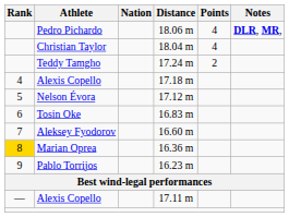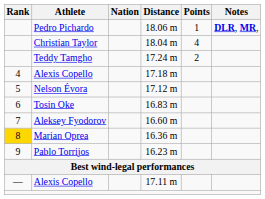 <table class="wikitable mw-datatable sortable" style="text-align:center;">
 <tr>
 <th>Rank</th>
 <th>Athlete</th>
 <th>Nation</th>
 <th>Distance</th>
 <th>Points</th>
 <th>Notes</th>
 </tr>
 <tr>
 <td></td>
 <td align=left><a href='#'>Pedro Pichardo</a></td>
 <td align=left></td>
 <td>18.06 m </td>
-<td>4</td>
+<td>1</td>
 <td><strong><a href='#'>DLR</a></strong>, <strong><a href='#'>MR</a></strong>, </td>
 </tr>
 <tr>
 <td></td>
 <td align=left><a href='#'>Christian Taylor</a></td>
 <td align=left></td>
 <td>18.04 m </td>
 <td>4</td>
 <td></td>
 </tr>
 <tr>
 <td></td>
 <td align=left><a href='#'>Teddy Tamgho</a></td>
 <td align=left></td>
 <td>17.24 m </td>
 <td>2</td>
 <td></td>
 </tr>
 <tr>
 <td>4</td>
 <td align=left><a href='#'>Alexis Copello</a></td>
 <td align=left></td>
 <td>17.18 m </td>
 <td></td>
 <td></td>
 </tr>
 <tr>
 <td>5</td>
 <td align=left><a href='#'>Nelson Évora</a></td>
 <td align=left></td>
 <td>17.12 m </td>
 <td></td>
 <td></td>
 </tr>
 <tr>
 <td>6</td>
 <td align=left><a href='#'>Tosin Oke</a></td>
 <td align=left></td>
 <td>16.83 m </td>
 <td></td>
 <td></td>
 </tr>
 <tr>
 <td>7</td>
 <td align=left><a href='#'>Aleksey Fyodorov</a></td>
 <td align=left></td>
 <td>16.60 m </td>
 <td></td>
 <td></td>
 </tr>
 <tr>
 <td style="background: gold;">8</td>
 <td align=left><a href='#'>Marian Oprea</a></td>
 <td align=left></td>
 <td>16.36 m </td>
 <td></td>
 <td></td>
 </tr>
 <tr>
 <td>9</td>
 <td align=left><a href='#'>Pablo Torrijos</a></td>
 <td align=left></td>
 <td>16.23 m </td>
 <td></td>
 <td></td>
 </tr>
 <tr>
 <th align=center colspan=6>Best wind-legal performances</th>
 </tr>
 <tr>
 <td>—</td>
 <td align=left><a href='#'>Alexis Copello</a></td>
 <td align=left></td>
 <td>17.11 m </td>
 <td></td>
 <td></td>
 </tr>
 <tr class="sortbottom">
 <td colspan=6></td>
 </tr>
 </table>
